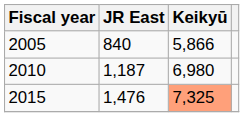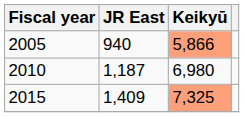 <table class="wikitable">
 <tr>
 <th>Fiscal year</th>
 <th>JR East</th>
 <th>Keikyū</th>
 <th></th>
 </tr>
 <tr>
 <td>2005</td>
-<td>840</td>
-<td>5,866</td>
+<td>940</td>
+<td style="background: lightsalmon;">5,866</td>
 <td></td>
 </tr>
 <tr>
 <td>2010</td>
 <td>1,187</td>
 <td>6,980</td>
 <td></td>
 </tr>
 <tr>
 <td>2015</td>
-<td>1,476</td>
+<td>1,409</td>
 <td style="background: lightsalmon;">7,325</td>
 <td></td>
 </tr>
 <tr>
 </tr>
 </table>
